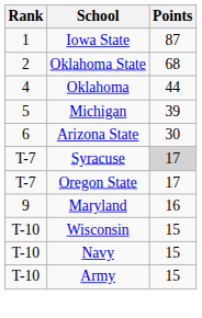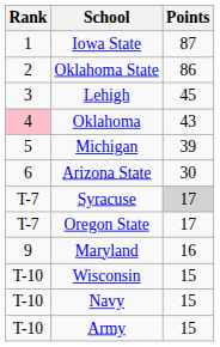 <table class="wikitable" style="text-align:center">
 <tr>
 <th>Rank</th>
 <th>School</th>
 <th>Points</th>
 </tr>
 <tr>
 <td>1</td>
 <td><a href='#'>Iowa State</a></td>
 <td>87</td>
 </tr>
 <tr>
 <td>2</td>
 <td><a href='#'>Oklahoma State</a></td>
-<td>68</td>
+<td>86</td>
 </tr>
 <tr>
-<td>4</td>
+<td>3</td>
+<td><a href='#'>Lehigh</a></td>
+<td>45</td>
+</tr>
+<tr>
+<td style="background: pink;">4</td>
 <td><a href='#'>Oklahoma</a></td>
-<td>44</td>
+<td>43</td>
 </tr>
 <tr>
 <td>5</td>
 <td><a href='#'>Michigan</a></td>
 <td>39</td>
 </tr>
 <tr>
 <td>6</td>
 <td><a href='#'>Arizona State</a></td>
 <td>30</td>
 </tr>
 <tr>
 <td>T-7</td>
 <td><a href='#'>Syracuse</a></td>
 <td style="background: lightgrey;">17</td>
 </tr>
 <tr>
 <td>T-7</td>
 <td><a href='#'>Oregon State</a></td>
 <td>17</td>
 </tr>
 <tr>
 <td>9</td>
 <td><a href='#'>Maryland</a></td>
 <td>16</td>
 </tr>
 <tr>
 <td>T-10</td>
 <td><a href='#'>Wisconsin</a></td>
 <td>15</td>
 </tr>
 <tr>
 <td>T-10</td>
 <td><a href='#'>Navy</a></td>
 <td>15</td>
 </tr>
 <tr>
 <td>T-10</td>
 <td><a href='#'>Army</a></td>
 <td>15</td>
 </tr>
 </table>
